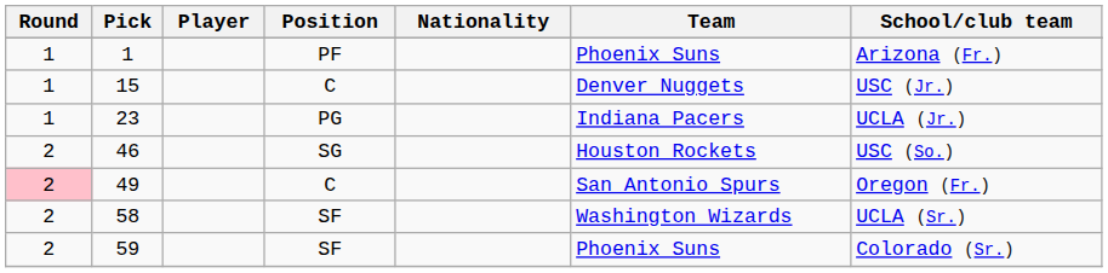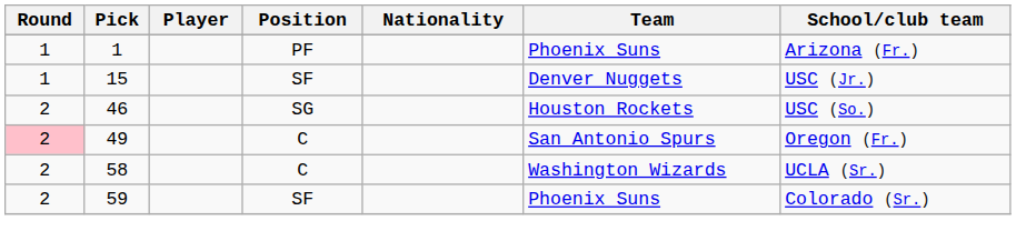 <table class="wikitable" width="45%">
 <tr>
 <th>Round</th>
 <th>Pick</th>
 <th>Player</th>
 <th>Position</th>
 <th>Nationality</th>
 <th>Team</th>
 <th>School/club team</th>
 </tr>
 <tr>
 </tr>
 <tr>
 <td align=center>1</td>
 <td align=center>1</td>
 <td></td>
 <td align=center>PF</td>
 <td></td>
 <td><a href='#'>Phoenix Suns</a></td>
 <td><a href='#'>Arizona</a> <small>(<a href='#'>Fr.</a>)</small></td>
 </tr>
 <tr>
 <td align=center>1</td>
 <td align=center>15</td>
 <td></td>
-<td align=center>C</td>
+<td align=center>SF</td>
 <td></td>
 <td><a href='#'>Denver Nuggets</a></td>
 <td><a href='#'>USC</a> <small>(<a href='#'>Jr.</a>)</small></td>
-</tr>
-<tr>
-<td align=center>1</td>
-<td align=center>23</td>
-<td></td>
-<td align=center>PG</td>
-<td></td>
-<td><a href='#'>Indiana Pacers</a></td>
-<td><a href='#'>UCLA</a> <small>(<a href='#'>Jr.</a>)</small></td>
 </tr>
 <tr>
 <td align=center>2</td>
 <td align=center>46</td>
 <td></td>
 <td align=center>SG</td>
 <td></td>
 <td><a href='#'>Houston Rockets</a></td>
 <td><a href='#'>USC</a> <small>(<a href='#'>So.</a>)</small></td>
 </tr>
 <tr>
 <td align=center style="background: pink;">2</td>
 <td align=center>49</td>
 <td></td>
 <td align=center>C</td>
 <td></td>
 <td><a href='#'>San Antonio Spurs</a></td>
 <td><a href='#'>Oregon</a> <small>(<a href='#'>Fr.</a>)</small></td>
 </tr>
 <tr>
 <td align=center>2</td>
 <td align=center>58</td>
 <td></td>
-<td align=center>SF</td>
+<td align=center>C</td>
 <td></td>
 <td><a href='#'>Washington Wizards</a></td>
 <td><a href='#'>UCLA</a> <small>(<a href='#'>Sr.</a>)</small></td>
 </tr>
 <tr>
 <td align=center>2</td>
 <td align=center>59</td>
 <td></td>
 <td align=center>SF</td>
 <td></td>
 <td><a href='#'>Phoenix Suns</a></td>
 <td><a href='#'>Colorado</a>  <small>(<a href='#'>Sr.</a>)</small></td>
 </tr>
 <tr>
 </tr>
 </table>
